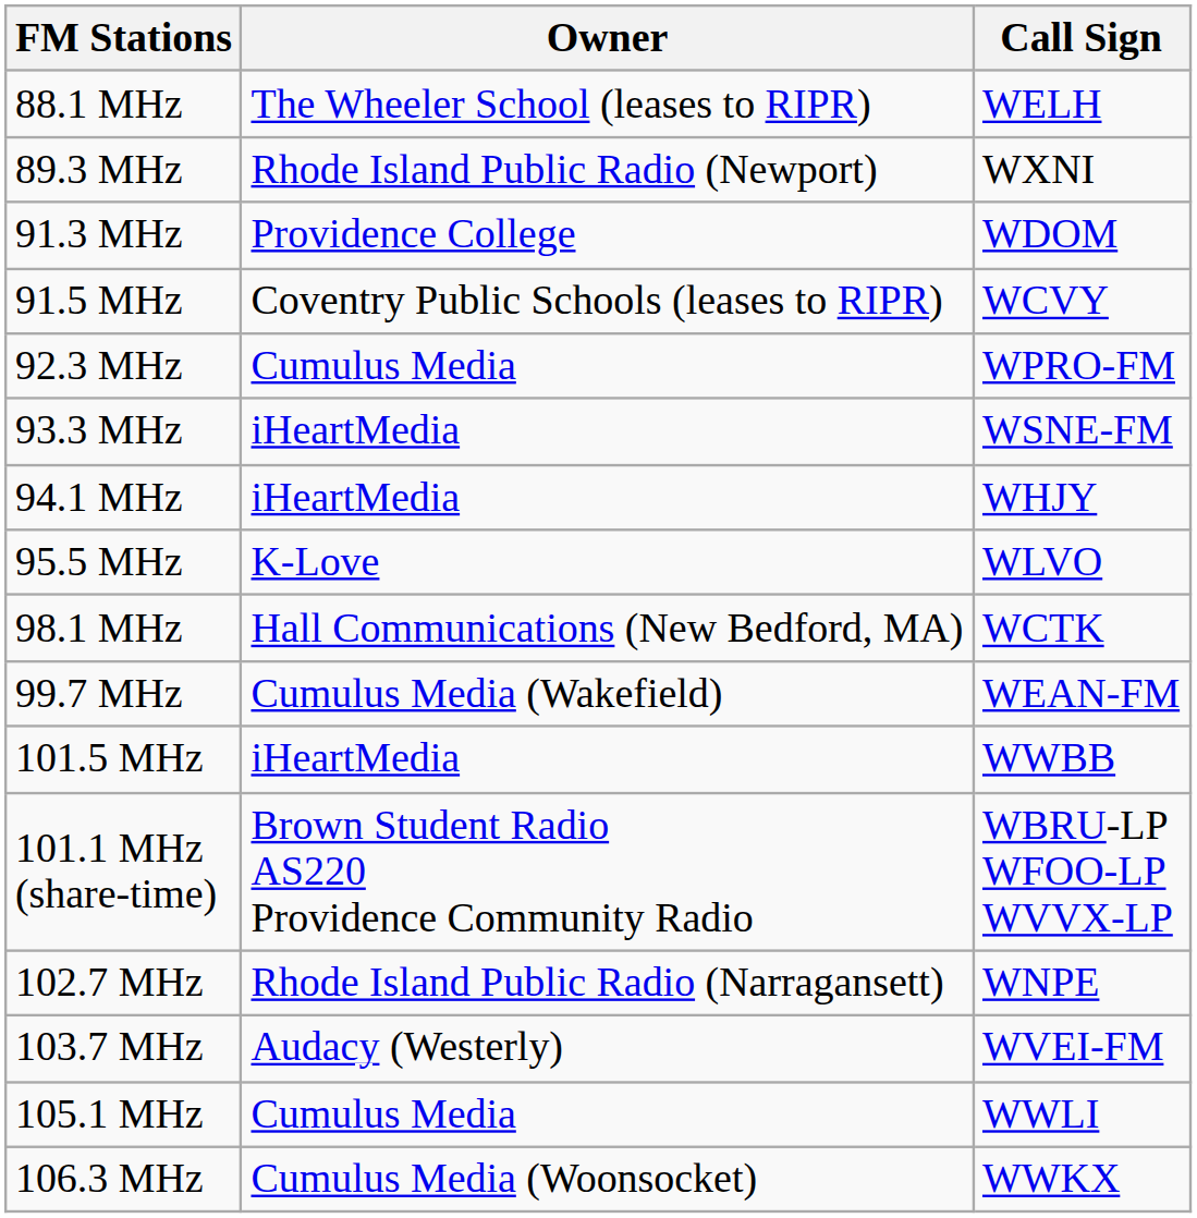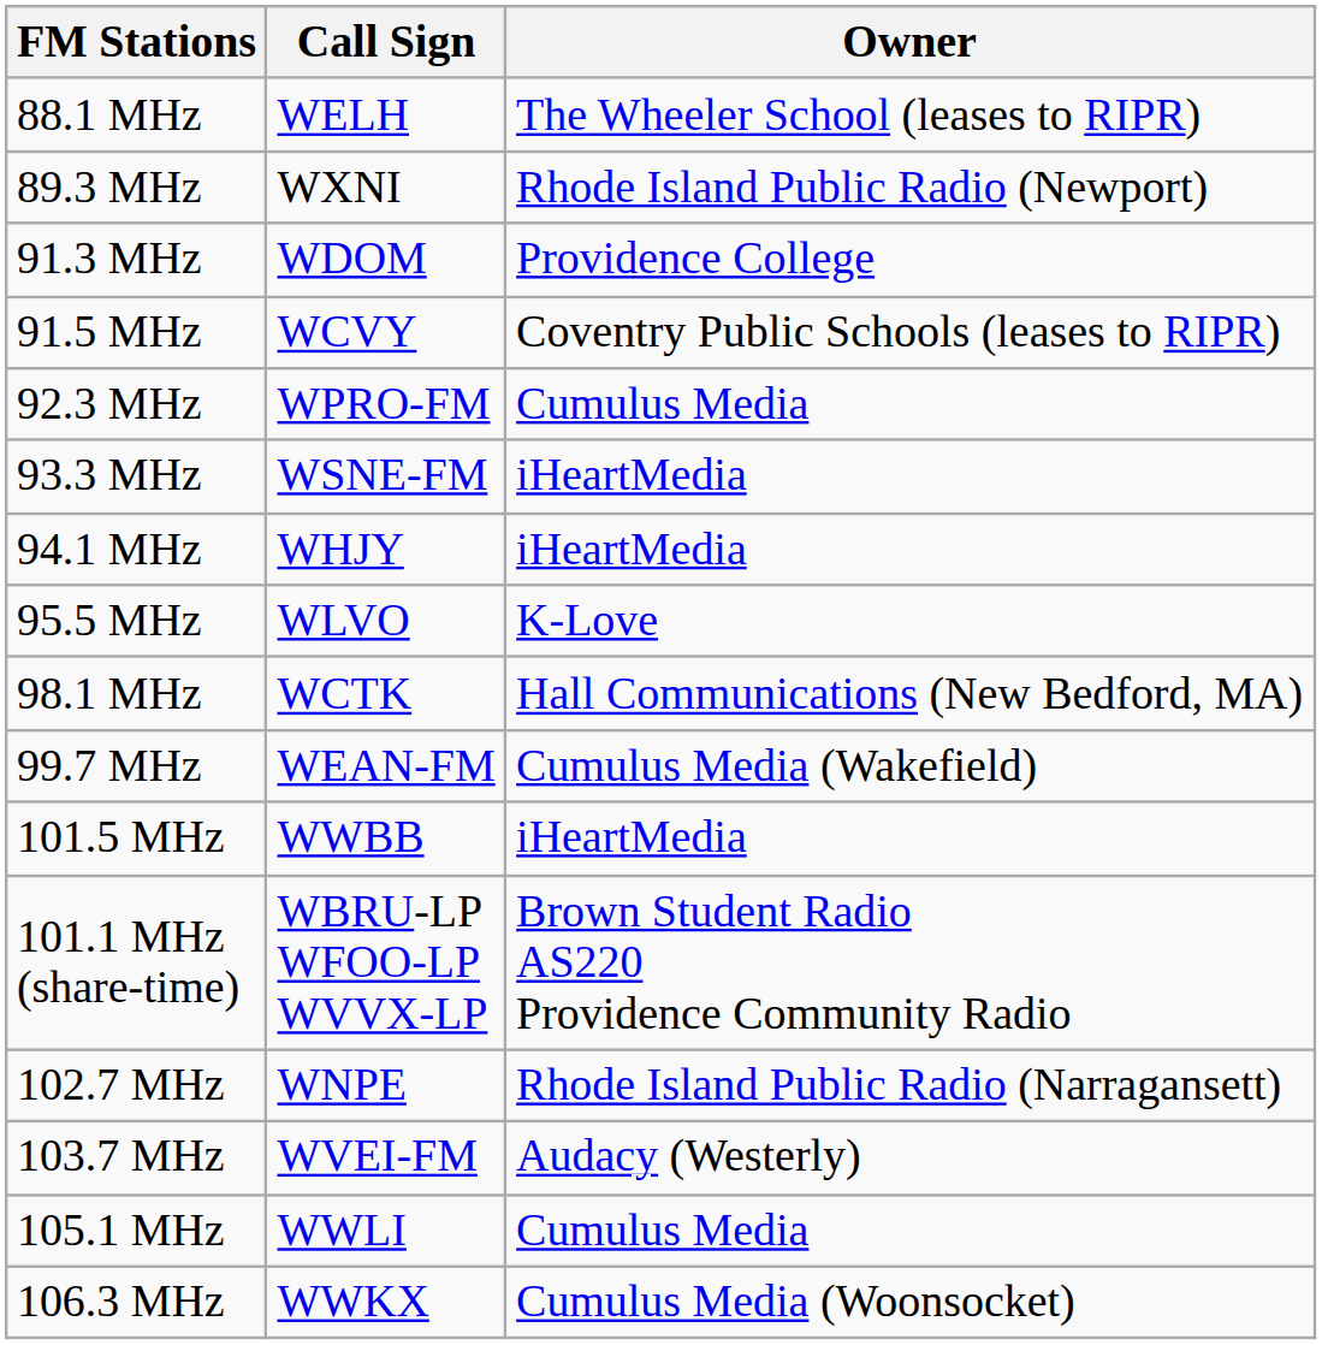 <table class="wikitable">
 <tr>
 <th>FM Stations</th>
+<th>Call Sign</th>
 <th>Owner</th>
-<th>Call Sign</th>
 </tr>
 <tr>
 <td>88.1 MHz</td>
+<td><a href='#'>WELH</a></td>
 <td><a href='#'>The Wheeler School</a> (leases to <a href='#'>RIPR</a>)</td>
-<td><a href='#'>WELH</a></td>
 </tr>
 <tr>
 <td>89.3 MHz</td>
+<td>WXNI</td>
 <td><a href='#'>Rhode Island Public Radio</a> (Newport)</td>
-<td>WXNI</td>
 </tr>
 <tr>
 <td>91.3 MHz</td>
+<td><a href='#'>WDOM</a></td>
 <td><a href='#'>Providence College</a></td>
-<td><a href='#'>WDOM</a></td>
 </tr>
 <tr>
 <td>91.5 MHz</td>
+<td><a href='#'>WCVY</a></td>
 <td>Coventry Public Schools (leases to <a href='#'>RIPR</a>)</td>
-<td><a href='#'>WCVY</a></td>
 </tr>
 <tr>
 <td>92.3 MHz</td>
+<td><a href='#'>WPRO-FM</a></td>
 <td><a href='#'>Cumulus Media</a></td>
-<td><a href='#'>WPRO-FM</a></td>
 </tr>
 <tr>
 <td>93.3 MHz</td>
+<td><a href='#'>WSNE-FM</a></td>
 <td><a href='#'>iHeartMedia</a></td>
-<td><a href='#'>WSNE-FM</a></td>
 </tr>
 <tr>
 <td>94.1 MHz</td>
+<td><a href='#'>WHJY</a></td>
 <td><a href='#'>iHeartMedia</a></td>
-<td><a href='#'>WHJY</a></td>
 </tr>
 <tr>
 <td>95.5 MHz</td>
+<td><a href='#'>WLVO</a></td>
 <td><a href='#'>K-Love</a></td>
-<td><a href='#'>WLVO</a></td>
 </tr>
 <tr>
 <td>98.1 MHz</td>
+<td><a href='#'>WCTK</a></td>
 <td><a href='#'>Hall Communications</a> (New Bedford, MA)</td>
-<td><a href='#'>WCTK</a></td>
 </tr>
 <tr>
 <td>99.7 MHz</td>
+<td><a href='#'>WEAN-FM</a></td>
 <td><a href='#'>Cumulus Media</a> (Wakefield)</td>
-<td><a href='#'>WEAN-FM</a></td>
 </tr>
 <tr>
 <td>101.5 MHz</td>
+<td><a href='#'>WWBB</a></td>
 <td><a href='#'>iHeartMedia</a></td>
-<td><a href='#'>WWBB</a></td>
 </tr>
 <tr>
 <td>101.1 MHz<br>(share-time)</td>
+<td><a href='#'>WBRU</a>-LP<br><a href='#'>WFOO-LP</a><br><a href='#'>WVVX-LP</a></td>
 <td><a href='#'>Brown Student Radio</a><br><a href='#'>AS220</a><br>Providence Community Radio</td>
-<td><a href='#'>WBRU</a>-LP<br><a href='#'>WFOO-LP</a><br><a href='#'>WVVX-LP</a></td>
 </tr>
 <tr>
 <td>102.7 MHz</td>
+<td><a href='#'>WNPE</a></td>
 <td><a href='#'>Rhode Island Public Radio</a> (Narragansett)</td>
-<td><a href='#'>WNPE</a></td>
 </tr>
 <tr>
 <td>103.7 MHz</td>
+<td><a href='#'>WVEI-FM</a></td>
 <td><a href='#'>Audacy</a> (Westerly)</td>
-<td><a href='#'>WVEI-FM</a></td>
 </tr>
 <tr>
 <td>105.1 MHz</td>
+<td><a href='#'>WWLI</a></td>
 <td><a href='#'>Cumulus Media</a></td>
-<td><a href='#'>WWLI</a></td>
 </tr>
 <tr>
 <td>106.3 MHz</td>
+<td><a href='#'>WWKX</a></td>
 <td><a href='#'>Cumulus Media</a> (Woonsocket)</td>
-<td><a href='#'>WWKX</a></td>
 </tr>
 </table>
